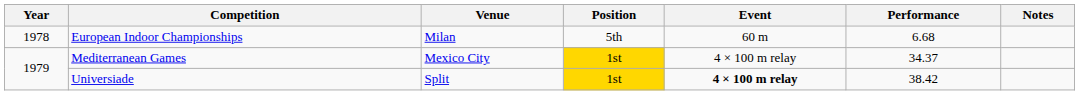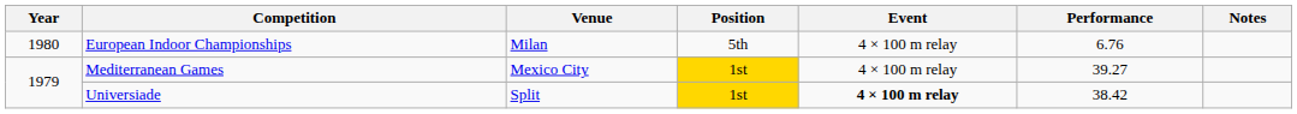 <table class="wikitable" width=60% style="font-size:90%; text-align:center;">
 <tr>
 <th>Year</th>
 <th>Competition</th>
 <th>Venue</th>
 <th>Position</th>
 <th>Event</th>
 <th>Performance</th>
 <th>Notes</th>
 </tr>
 <tr>
-<td rowspan=1>1978</td>
+<td rowspan=1>1980</td>
 <td align=left><a href='#'>European Indoor Championships</a></td>
 <td align=left> <a href='#'>Milan</a></td>
 <td>5th</td>
-<td>60 m</td>
-<td>6.68</td>
+<td>4 × 100 m relay</td>
+<td>6.76</td>
 <td></td>
 </tr>
 <tr>
 <td rowspan=2>1979</td>
 <td align=left><a href='#'>Mediterranean Games</a></td>
 <td align=left> <a href='#'>Mexico City</a></td>
 <td bgcolor=gold>1st</td>
 <td>4 × 100 m relay</td>
-<td>34.37</td>
+<td>39.27</td>
 <td></td>
 </tr>
 <tr>
 <td align=left><a href='#'>Universiade</a></td>
 <td align=left> <a href='#'>Split</a></td>
 <td bgcolor=gold>1st</td>
 <td><strong>4 × 100 m relay</strong></td>
 <td>38.42</td>
 <td></td>
 </tr>
 </table>
